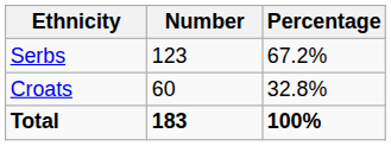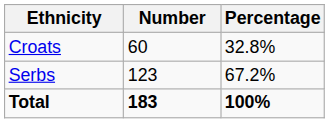 <table class="wikitable">
 <tr>
 <th width="100px">Ethnicity</th>
 <th width="80px">Number</th>
 <th width="80px">Percentage</th>
 </tr>
 <tr>
+<td><a href='#'>Croats</a></td>
+<td>60</td>
+<td>32.8%</td>
+</tr>
+<tr>
 <td><a href='#'>Serbs</a></td>
 <td>123</td>
 <td>67.2%</td>
-</tr>
-<tr>
-<td><a href='#'>Croats</a></td>
-<td>60</td>
-<td>32.8%</td>
 </tr>
 <tr>
 <td><strong>Total</strong></td>
 <td><strong>183</strong></td>
 <td><strong>100%</strong></td>
 </tr>
 </table>
